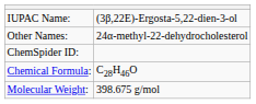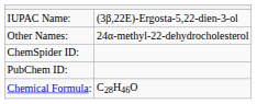 <table class="wikitable">
 <tr>
 <th colspan="2"></th>
 </tr>
 <tr>
 <td>IUPAC Name:</td>
 <td>(3β,22E)-Ergosta-5,22-dien-3-ol</td>
 </tr>
 <tr>
 <td>Other Names:</td>
 <td>24α-methyl-22-dehydrocholesterol</td>
 </tr>
 <tr>
 <td>ChemSpider ID:</td>
 <td></td>
 </tr>
 <tr>
+<td>PubChem ID:</td>
+<td></td>
+</tr>
+<tr>
 <td><a href='#'>Chemical Formula</a>:</td>
 <td>C<sub>28</sub>H<sub>46</sub>O</td>
 </tr>
-<tr>
-<td><a href='#'>Molecular Weight</a>:</td>
-<td>398.675 g/mol</td>
-</tr>
 </table>
